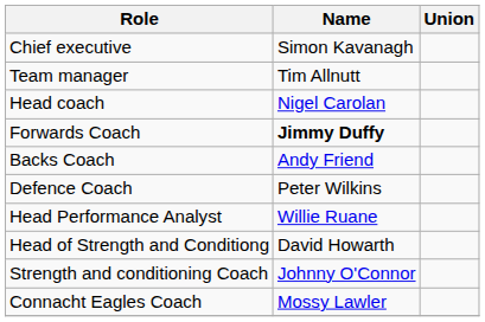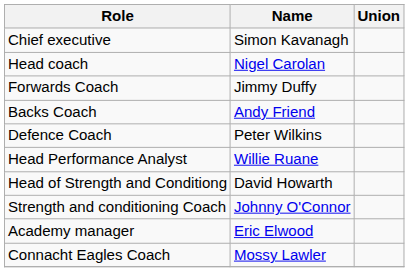 <table class="wikitable sortable">
 <tr>
 <th>Role</th>
 <th>Name</th>
 <th>Union</th>
 </tr>
 <tr>
 <td>Chief executive</td>
 <td>Simon Kavanagh</td>
 <td></td>
 </tr>
 <tr>
-<td>Team manager</td>
-<td>Tim Allnutt</td>
-<td></td>
-</tr>
-<tr>
 <td>Head coach</td>
 <td><a href='#'>Nigel Carolan</a></td>
 <td></td>
 </tr>
 <tr>
 <td>Forwards Coach</td>
-<td><strong>Jimmy Duffy</strong></td>
+<td>Jimmy Duffy</td>
 <td></td>
 </tr>
 <tr>
 <td>Backs Coach</td>
 <td><a href='#'>Andy Friend</a></td>
 <td></td>
 </tr>
 <tr>
 <td>Defence Coach</td>
 <td>Peter Wilkins</td>
 <td></td>
 </tr>
 <tr>
 <td>Head Performance Analyst</td>
 <td><a href='#'>Willie Ruane</a></td>
 <td></td>
 </tr>
 <tr>
 <td>Head of Strength and Conditiong</td>
 <td>David Howarth</td>
 <td></td>
 </tr>
 <tr>
 <td>Strength and conditioning Coach</td>
 <td><a href='#'>Johnny O'Connor</a></td>
 <td></td>
 </tr>
 <tr>
+<td>Academy manager</td>
+<td><a href='#'>Eric Elwood</a></td>
+<td></td>
+</tr>
+<tr>
 <td>Connacht Eagles Coach</td>
 <td><a href='#'>Mossy Lawler</a></td>
 <td></td>
 </tr>
 <tr>
 </tr>
 </table>
